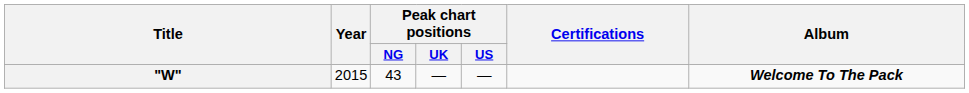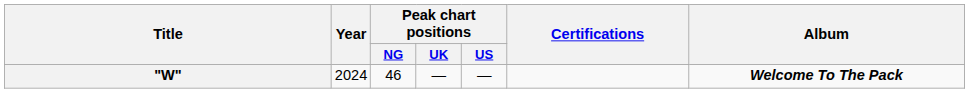 <table class="wikitable plainrowheaders" style="text-align:center;" border="1">
 <tr>
 <th scope="col" rowspan="2" style="width:22em;">Title</th>
 <th scope="col" rowspan="2" style="width:1em;">Year</th>
 <th scope="col" colspan="3">Peak chart positions</th>
 <th scope="col" rowspan="2" style="width:12em;"><a href='#'>Certifications</a></th>
 <th scope="col" rowspan="2" style="width:18.5em;">Album</th>
 </tr>
 <tr>
 <th scope="col" style="width:3em;font-size:90%;"><a href='#'>NG</a><br></th>
 <th scope="col" style="width:3em;font-size:90%;"><a href='#'>UK</a><br></th>
 <th scope="col" style="width:3em;font-size:90%;"><a href='#'>US</a><br></th>
 </tr>
 <tr>
 <th scope="row">"W"</th>
-<td rowspan="1">2015</td>
-<td>43</td>
+<td rowspan="1">2024</td>
+<td>46</td>
 <td>—</td>
 <td>—</td>
 <td></td>
 <td rowspan="1"><strong><em>Welcome To The Pack</em></strong></td>
 </tr>
 </table>
